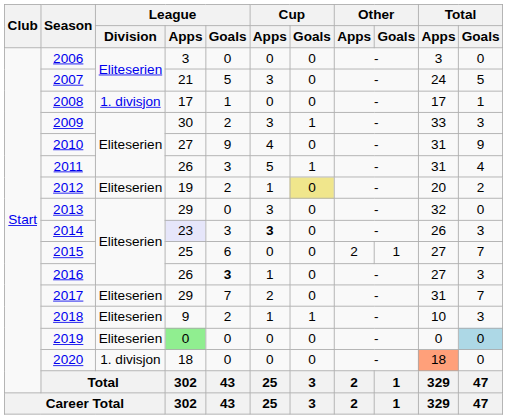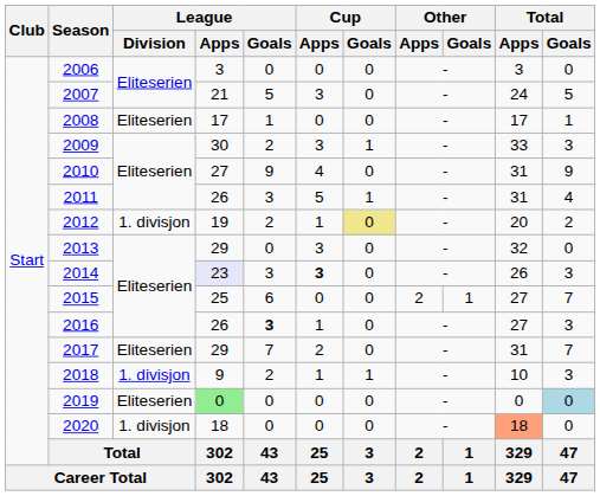 <table class="wikitable" style="text-align: center;">
 <tr>
 <th rowspan="2">Club</th>
 <th rowspan="2">Season</th>
 <th colspan="3">League</th>
 <th colspan="2">Cup</th>
 <th colspan="2">Other</th>
 <th colspan="2">Total</th>
 </tr>
 <tr>
 <th>Division</th>
 <th>Apps</th>
 <th>Goals</th>
 <th>Apps</th>
 <th>Goals</th>
 <th>Apps</th>
 <th>Goals</th>
 <th>Apps</th>
 <th>Goals</th>
 </tr>
 <tr>
 <td rowspan="16" valign="center"><a href='#'>Start</a></td>
 <td><a href='#'>2006</a></td>
 <td rowspan="2" valign="center"><a href='#'>Eliteserien</a></td>
 <td>3</td>
 <td>0</td>
 <td>0</td>
 <td>0</td>
 <td colspan="2">-</td>
 <td>3</td>
 <td>0</td>
 </tr>
 <tr>
 <td><a href='#'>2007</a></td>
 <td>21</td>
 <td>5</td>
 <td>3</td>
 <td>0</td>
 <td colspan="2">-</td>
 <td>24</td>
 <td>5</td>
 </tr>
 <tr>
 <td><a href='#'>2008</a></td>
-<td><a href='#'>1. divisjon</a></td>
+<td rowspan="1" valign="center">Eliteserien</td>
 <td>17</td>
 <td>1</td>
 <td>0</td>
 <td>0</td>
 <td colspan="2">-</td>
 <td>17</td>
 <td>1</td>
 </tr>
 <tr>
 <td><a href='#'>2009</a></td>
 <td rowspan="3" valign="center">Eliteserien</td>
 <td>30</td>
 <td>2</td>
 <td>3</td>
 <td>1</td>
 <td colspan="2">-</td>
 <td>33</td>
 <td>3</td>
 </tr>
 <tr>
 <td><a href='#'>2010</a></td>
 <td>27</td>
 <td>9</td>
 <td>4</td>
 <td>0</td>
 <td colspan="2">-</td>
 <td>31</td>
 <td>9</td>
 </tr>
 <tr>
 <td><a href='#'>2011</a></td>
 <td>26</td>
 <td>3</td>
 <td>5</td>
 <td>1</td>
 <td colspan="2">-</td>
 <td>31</td>
 <td>4</td>
 </tr>
 <tr>
 <td><a href='#'>2012</a></td>
-<td rowspan="1" valign="center">Eliteserien</td>
+<td>1. divisjon</td>
 <td>19</td>
 <td>2</td>
 <td>1</td>
 <td style="background: khaki;">0</td>
 <td colspan="2">-</td>
 <td>20</td>
 <td>2</td>
 </tr>
 <tr>
 <td><a href='#'>2013</a></td>
 <td rowspan="4" valign="center">Eliteserien</td>
 <td>29</td>
 <td>0</td>
 <td>3</td>
 <td>0</td>
 <td colspan="2">-</td>
 <td>32</td>
 <td>0</td>
 </tr>
 <tr>
 <td><a href='#'>2014</a></td>
 <td style="background: lavender;">23</td>
 <td>3</td>
 <td><strong>3</strong></td>
 <td>0</td>
 <td colspan="2">-</td>
 <td>26</td>
 <td>3</td>
 </tr>
 <tr>
 <td><a href='#'>2015</a></td>
 <td>25</td>
 <td>6</td>
 <td>0</td>
 <td>0</td>
 <td>2</td>
 <td>1</td>
 <td>27</td>
 <td>7</td>
 </tr>
 <tr>
 <td><a href='#'>2016</a></td>
 <td>26</td>
 <td><strong>3</strong></td>
 <td>1</td>
 <td>0</td>
 <td colspan="2">-</td>
 <td>27</td>
 <td>3</td>
 </tr>
 <tr>
 <td><a href='#'>2017</a></td>
 <td rowspan="1" valign="center">Eliteserien</td>
 <td>29</td>
 <td>7</td>
 <td>2</td>
 <td>0</td>
 <td colspan="2">-</td>
 <td>31</td>
 <td>7</td>
 </tr>
 <tr>
 <td><a href='#'>2018</a></td>
-<td rowspan="1" valign="center">Eliteserien</td>
+<td><a href='#'>1. divisjon</a></td>
 <td>9</td>
 <td>2</td>
 <td>1</td>
 <td>1</td>
 <td colspan="2">-</td>
 <td>10</td>
 <td>3</td>
 </tr>
 <tr>
 <td><a href='#'>2019</a></td>
 <td rowspan="1" valign="center">Eliteserien</td>
 <td style="background: lightgreen;">0</td>
 <td>0</td>
 <td>0</td>
 <td>0</td>
 <td colspan="2">-</td>
 <td>0</td>
 <td style="background: lightblue;">0</td>
 </tr>
 <tr>
 <td><a href='#'>2020</a></td>
 <td rowspan="1" valign="center">1. divisjon</td>
 <td>18</td>
 <td>0</td>
 <td>0</td>
 <td>0</td>
 <td colspan="2">-</td>
 <td style="background: lightsalmon;">18</td>
 <td>0</td>
 </tr>
 <tr>
 <th colspan="2">Total</th>
 <th>302</th>
 <th>43</th>
 <th>25</th>
 <th>3</th>
 <th>2</th>
 <th>1</th>
 <th>329</th>
 <th>47</th>
 </tr>
 <tr>
 <th colspan="3">Career Total</th>
 <th>302</th>
 <th>43</th>
 <th>25</th>
 <th>3</th>
 <th>2</th>
 <th>1</th>
 <th>329</th>
 <th>47</th>
 </tr>
 </table>
